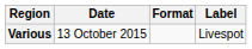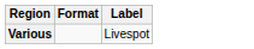 <table class="wikitable plainrowheaders">
 <tr>
 <th scope="col">Region</th>
-<th scope="col">Date</th>
 <th scope="col">Format</th>
 <th scope="col">Label</th>
 </tr>
 <tr>
 <th scope="row">Various</th>
-<td>13 October 2015</td>
 <td></td>
 <td>Livespot</td>
 </tr>
 </table>
